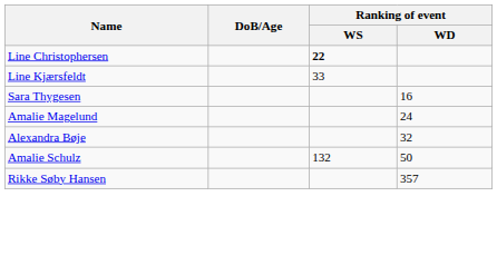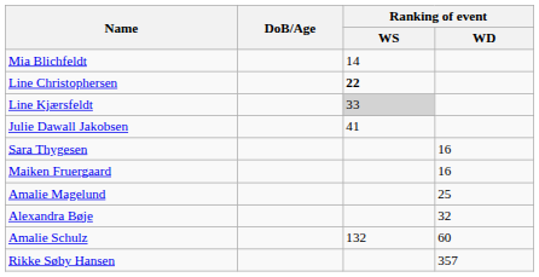 <table class="wikitable"  style="width:600px; font-size:95%;">
 <tr>
 <th align="left" rowspan="2">Name</th>
 <th align="left" rowspan="2">DoB/Age</th>
 <th align="center" colspan="2">Ranking of event</th>
 </tr>
 <tr>
 <th align="center">WS</th>
 <th align="center">WD</th>
 </tr>
 <tr>
+<td align="left"><a href='#'>Mia Blichfeldt</a></td>
+<td align="left"></td>
+<td>14</td>
+<td></td>
+</tr>
+<tr>
 <td align="left"><a href='#'>Line Christophersen</a></td>
 <td align="left"></td>
 <td><strong>22</strong></td>
 <td></td>
 </tr>
 <tr>
 <td align="left"><a href='#'>Line Kjærsfeldt</a></td>
 <td align="left"></td>
-<td>33</td>
+<td style="background: lightgrey;">33</td>
+<td></td>
+</tr>
+<tr>
+<td align="left"><a href='#'>Julie Dawall Jakobsen</a></td>
+<td align="left"></td>
+<td>41</td>
 <td></td>
 </tr>
 <tr>
 <td align="left"><a href='#'>Sara Thygesen</a></td>
 <td align="left"></td>
 <td></td>
 <td>16</td>
 </tr>
 <tr>
+<td align="left"><a href='#'>Maiken Fruergaard</a></td>
+<td align="left"></td>
+<td></td>
+<td>16</td>
+</tr>
+<tr>
 <td align="left"><a href='#'>Amalie Magelund</a></td>
 <td align="left"></td>
 <td></td>
-<td>24</td>
+<td>25</td>
 </tr>
 <tr>
 <td align="left"><a href='#'>Alexandra Bøje</a></td>
 <td align="left"></td>
 <td></td>
 <td>32</td>
 </tr>
 <tr>
 <td align="left"><a href='#'>Amalie Schulz</a></td>
 <td align="left"></td>
 <td>132</td>
-<td>50</td>
+<td>60</td>
 </tr>
 <tr>
 <td align="left"><a href='#'>Rikke Søby Hansen</a></td>
 <td align="left"></td>
 <td></td>
 <td>357</td>
 </tr>
 </table>
